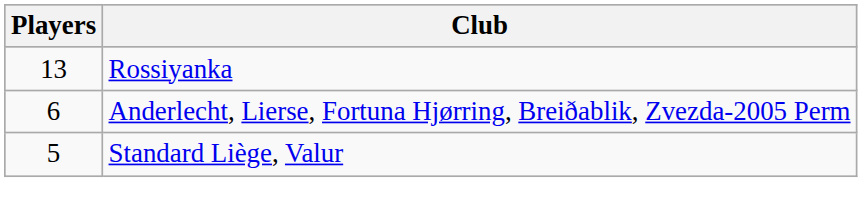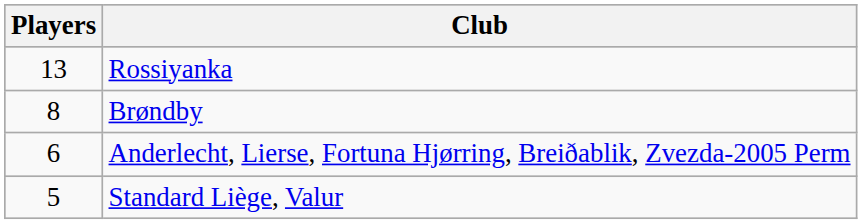 <table class="wikitable">
 <tr>
 <th>Players</th>
 <th>Club</th>
 </tr>
 <tr>
 <td align="center">13</td>
 <td> <a href='#'>Rossiyanka</a></td>
 </tr>
 <tr>
+<td align="center">8</td>
+<td> <a href='#'>Brøndby</a></td>
+</tr>
+<tr>
 <td align="center">6</td>
 <td> <a href='#'>Anderlecht</a>,  <a href='#'>Lierse</a>,  <a href='#'>Fortuna Hjørring</a>,  <a href='#'>Breiðablik</a>,  <a href='#'>Zvezda-2005 Perm</a></td>
 </tr>
 <tr>
 <td align="center">5</td>
 <td> <a href='#'>Standard Liège</a>,  <a href='#'>Valur</a></td>
 </tr>
 </table>
